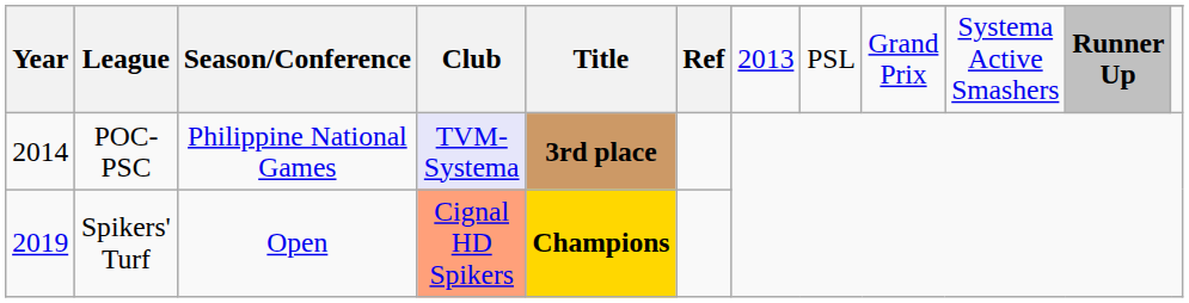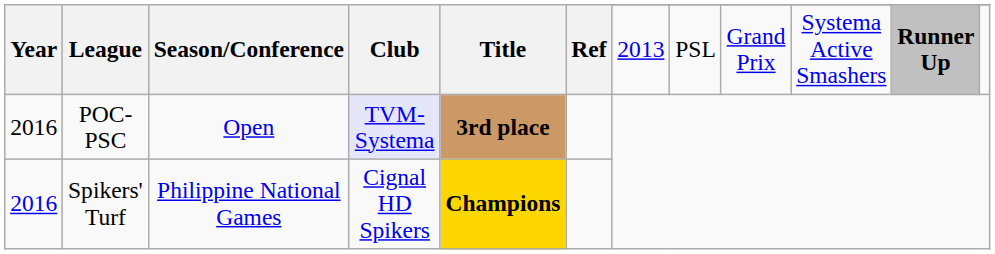 <table class="wikitable sortable" style="text-align:center" width="80%">
 <tr>
 <th style="width:5px;" rowspan="2">Year</th>
 <th style="width:25px;" rowspan="2">League</th>
 <th style="width:100px;" rowspan="2">Season/Conference</th>
 <th style="width:100px;" rowspan="2">Club</th>
 <th style="width:180px;" rowspan="2">Title</th>
 <th style="width:25px;" rowspan="2">Ref</th>
 </tr>
 <tr align=center>
 <td><a href='#'>2013</a></td>
 <td>PSL</td>
 <td><a href='#'>Grand Prix</a></td>
 <td><a href='#'>Systema Active Smashers</a></td>
 <td style="background:silver;"><strong>Runner Up</strong></td>
 <td></td>
 </tr>
 <tr align=center>
-<td>2014</td>
+<td>2016</td>
 <td>POC-PSC</td>
-<td><a href='#'>Philippine National Games</a></td>
+<td><a href='#'>Open</a></td>
 <td style="background: lavender;"><a href='#'>TVM-Systema</a></td>
 <td style="background: #c96"><strong>3rd place</strong></td>
 <td></td>
 </tr>
 <tr align=center>
-<td><a href='#'>2019</a></td>
+<td><a href='#'>2016</a></td>
 <td>Spikers' Turf</td>
-<td><a href='#'>Open</a></td>
-<td style="background: lightsalmon;"><a href='#'>Cignal HD Spikers</a></td>
+<td><a href='#'>Philippine National Games</a></td>
+<td><a href='#'>Cignal HD Spikers</a></td>
 <td style="background:gold"><strong>Champions</strong></td>
 <td></td>
 </tr>
 </table>
